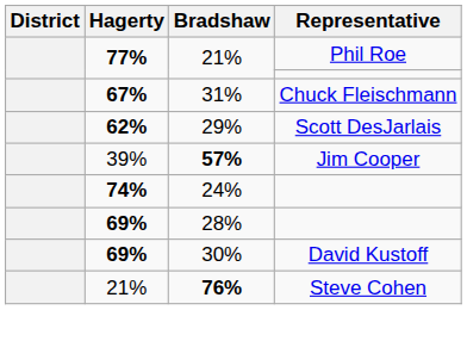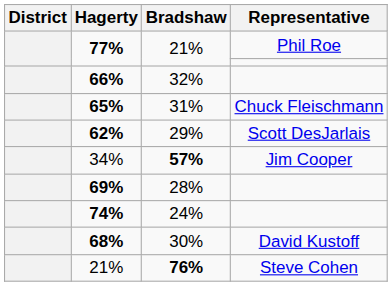 <table class="wikitable sortable">
 <tr>
 <th>District</th>
 <th>Hagerty</th>
 <th>Bradshaw</th>
 <th>Representative</th>
 </tr>
 <tr align=center>
 <th rowspan=2 ></th>
 <td rowspan=2><strong>77%</strong></td>
 <td rowspan=2>21%</td>
 <td><a href='#'>Phil Roe</a></td>
 </tr>
 <tr align=center>
 <td></td>
 </tr>
 <tr align=center>
 <th></th>
-<td><strong>67%</strong></td>
+<td><strong>66%</strong></td>
+<td>32%</td>
+<td></td>
+</tr>
+<tr align=center>
+<th></th>
+<td><strong>65%</strong></td>
 <td>31%</td>
 <td><a href='#'>Chuck Fleischmann</a></td>
 </tr>
 <tr align=center>
 <th></th>
 <td><strong>62%</strong></td>
 <td>29%</td>
 <td><a href='#'>Scott DesJarlais</a></td>
 </tr>
 <tr align=center>
 <th></th>
-<td>39%</td>
+<td>34%</td>
 <td><strong>57%</strong></td>
 <td><a href='#'>Jim Cooper</a></td>
+</tr>
+<tr align=center>
+<th></th>
+<td><strong>69%</strong></td>
+<td>28%</td>
+<td></td>
 </tr>
 <tr align=center>
 <th></th>
 <td><strong>74%</strong></td>
 <td>24%</td>
 <td></td>
 </tr>
 <tr align=center>
 <th></th>
-<td><strong>69%</strong></td>
-<td>28%</td>
-<td></td>
-</tr>
-<tr align=center>
-<th></th>
-<td><strong>69%</strong></td>
+<td><strong>68%</strong></td>
 <td>30%</td>
 <td><a href='#'>David Kustoff</a></td>
 </tr>
 <tr align=center>
 <th></th>
 <td>21%</td>
 <td><strong>76%</strong></td>
 <td><a href='#'>Steve Cohen</a></td>
 </tr>
 </table>
